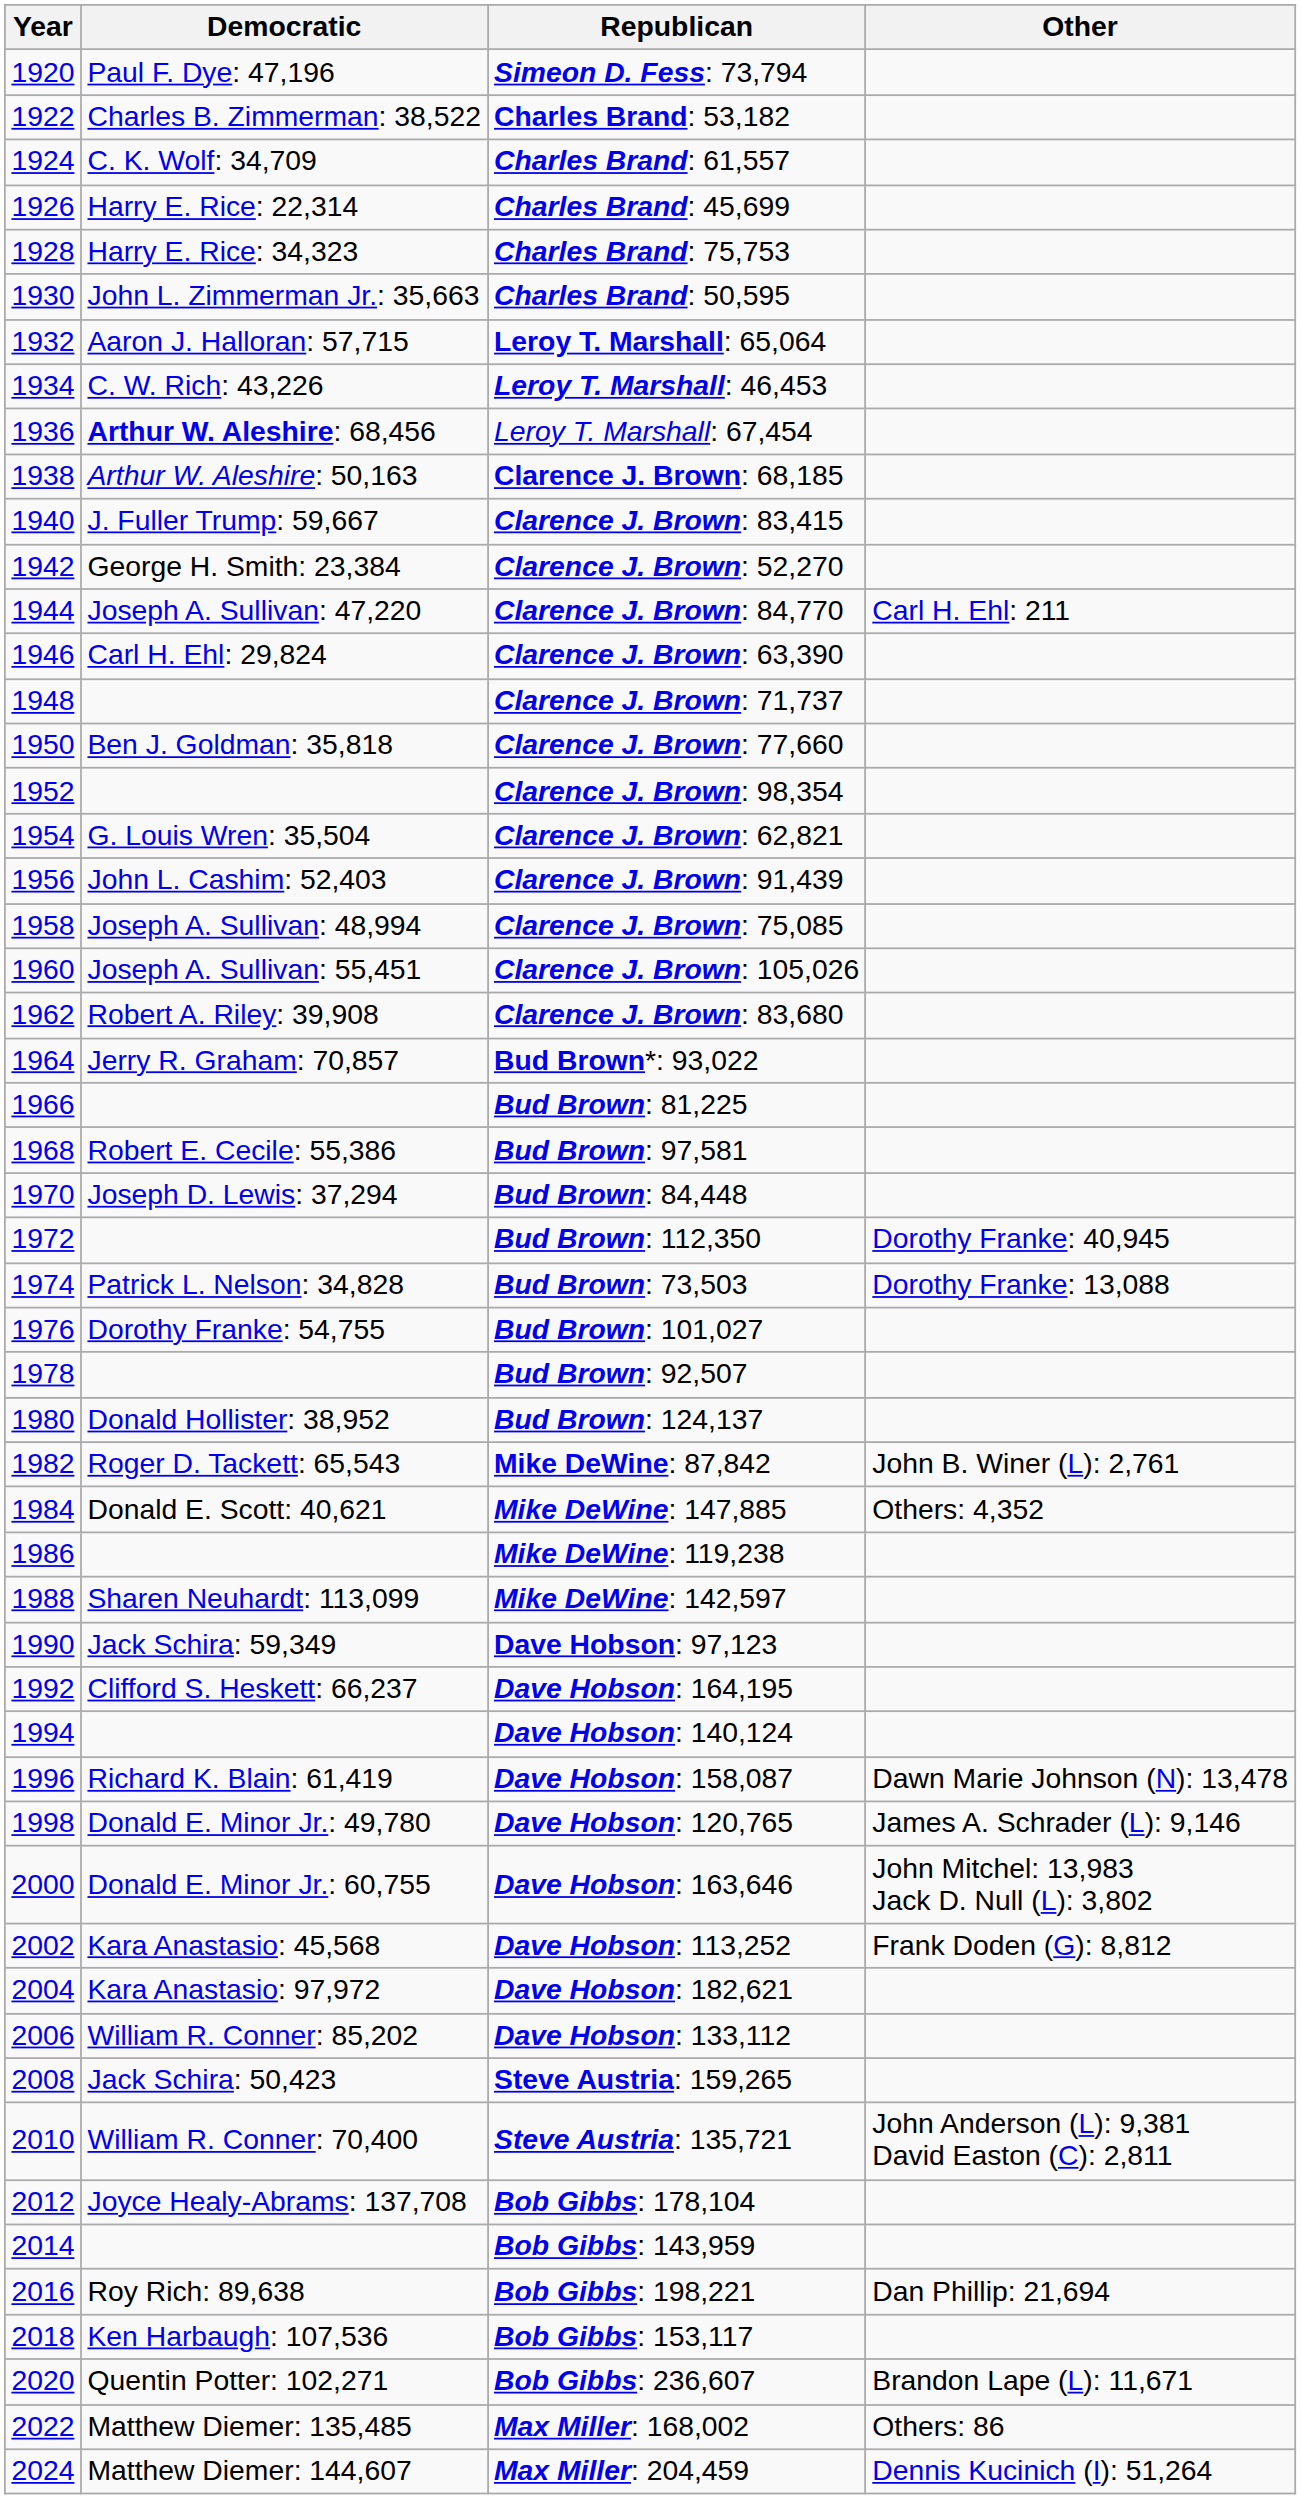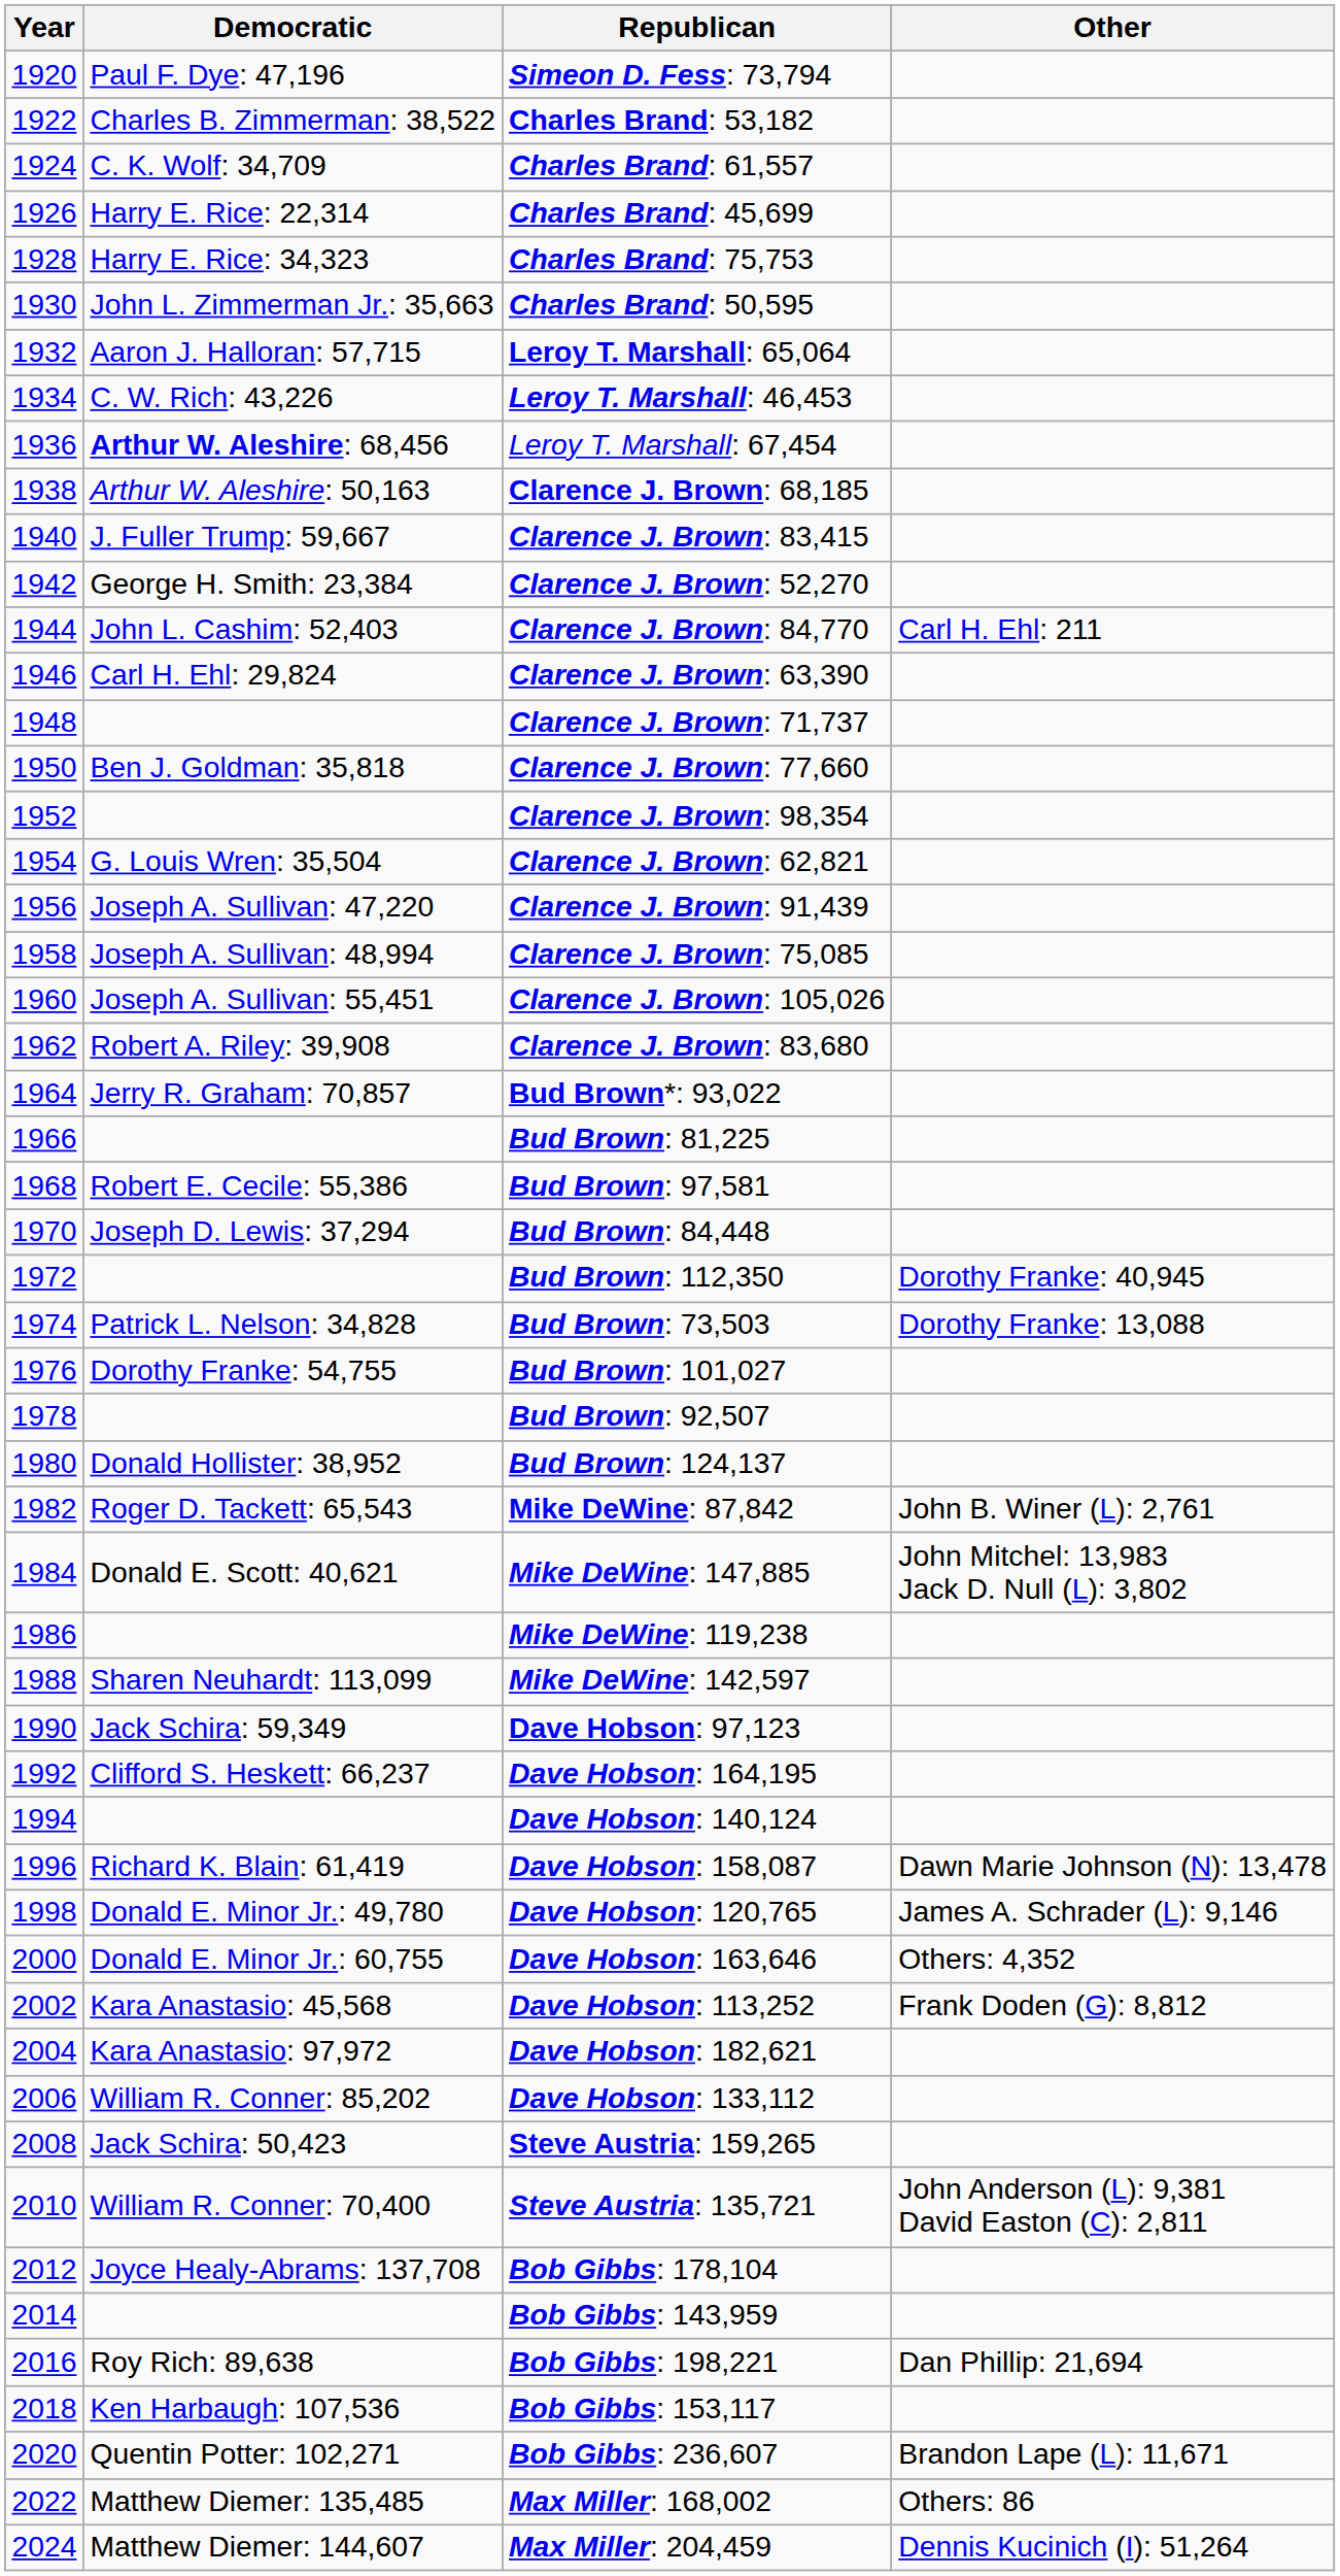 <table class=wikitable>
 <tr>
 <th>Year</th>
 <th>Democratic</th>
 <th>Republican</th>
 <th>Other</th>
 </tr>
 <tr>
 <td><a href='#'>1920</a></td>
 <td><a href='#'>Paul F. Dye</a>: 47,196</td>
 <td><strong><em><a href='#'>Simeon D. Fess</a></em></strong>: 73,794</td>
 <td></td>
 </tr>
 <tr>
 <td><a href='#'>1922</a></td>
 <td><a href='#'>Charles B. Zimmerman</a>: 38,522</td>
 <td><strong><a href='#'>Charles Brand</a></strong>: 53,182</td>
 <td></td>
 </tr>
 <tr>
 <td><a href='#'>1924</a></td>
 <td><a href='#'>C. K. Wolf</a>: 34,709</td>
 <td><strong><em><a href='#'>Charles Brand</a></em></strong>: 61,557</td>
 <td></td>
 </tr>
 <tr>
 <td><a href='#'>1926</a></td>
 <td><a href='#'>Harry E. Rice</a>: 22,314</td>
 <td><strong><em><a href='#'>Charles Brand</a></em></strong>: 45,699</td>
 <td></td>
 </tr>
 <tr>
 <td><a href='#'>1928</a></td>
 <td><a href='#'>Harry E. Rice</a>: 34,323</td>
 <td><strong><em><a href='#'>Charles Brand</a></em></strong>: 75,753</td>
 <td></td>
 </tr>
 <tr>
 <td><a href='#'>1930</a></td>
 <td><a href='#'>John L. Zimmerman Jr.</a>: 35,663</td>
 <td><strong><em><a href='#'>Charles Brand</a></em></strong>: 50,595</td>
 <td></td>
 </tr>
 <tr>
 <td><a href='#'>1932</a></td>
 <td><a href='#'>Aaron J. Halloran</a>: 57,715</td>
 <td><strong><a href='#'>Leroy T. Marshall</a></strong>: 65,064</td>
 <td></td>
 </tr>
 <tr>
 <td><a href='#'>1934</a></td>
 <td><a href='#'>C. W. Rich</a>: 43,226</td>
 <td><strong><em><a href='#'>Leroy T. Marshall</a></em></strong>: 46,453</td>
 <td></td>
 </tr>
 <tr>
 <td><a href='#'>1936</a></td>
 <td><strong><a href='#'>Arthur W. Aleshire</a></strong>: 68,456</td>
 <td><em><a href='#'>Leroy T. Marshall</a></em>: 67,454</td>
 <td></td>
 </tr>
 <tr>
 <td><a href='#'>1938</a></td>
 <td><em><a href='#'>Arthur W. Aleshire</a></em>: 50,163</td>
 <td><strong><a href='#'>Clarence J. Brown</a></strong>: 68,185</td>
 <td></td>
 </tr>
 <tr>
 <td><a href='#'>1940</a></td>
 <td><a href='#'>J. Fuller Trump</a>: 59,667</td>
 <td><strong><em><a href='#'>Clarence J. Brown</a></em></strong>: 83,415</td>
 <td></td>
 </tr>
 <tr>
 <td><a href='#'>1942</a></td>
 <td>George H. Smith: 23,384</td>
 <td><strong><em><a href='#'>Clarence J. Brown</a></em></strong>: 52,270</td>
 <td></td>
 </tr>
 <tr>
 <td><a href='#'>1944</a></td>
-<td><a href='#'>Joseph A. Sullivan</a>: 47,220</td>
+<td><a href='#'>John L. Cashim</a>: 52,403</td>
 <td><strong><em><a href='#'>Clarence J. Brown</a></em></strong>: 84,770</td>
 <td><a href='#'>Carl H. Ehl</a>: 211</td>
 </tr>
 <tr>
 <td><a href='#'>1946</a></td>
 <td><a href='#'>Carl H. Ehl</a>: 29,824</td>
 <td><strong><em><a href='#'>Clarence J. Brown</a></em></strong>: 63,390</td>
 <td></td>
 </tr>
 <tr>
 <td><a href='#'>1948</a></td>
 <td></td>
 <td><strong><em><a href='#'>Clarence J. Brown</a></em></strong>: 71,737</td>
 <td></td>
 </tr>
 <tr>
 <td><a href='#'>1950</a></td>
 <td><a href='#'>Ben J. Goldman</a>: 35,818</td>
 <td><strong><em><a href='#'>Clarence J. Brown</a></em></strong>: 77,660</td>
 <td></td>
 </tr>
 <tr>
 <td><a href='#'>1952</a></td>
 <td></td>
 <td><strong><em><a href='#'>Clarence J. Brown</a></em></strong>: 98,354</td>
 <td></td>
 </tr>
 <tr>
 <td><a href='#'>1954</a></td>
 <td><a href='#'>G. Louis Wren</a>: 35,504</td>
 <td><strong><em><a href='#'>Clarence J. Brown</a></em></strong>: 62,821</td>
 <td></td>
 </tr>
 <tr>
 <td><a href='#'>1956</a></td>
-<td><a href='#'>John L. Cashim</a>: 52,403</td>
+<td><a href='#'>Joseph A. Sullivan</a>: 47,220</td>
 <td><strong><em><a href='#'>Clarence J. Brown</a></em></strong>: 91,439</td>
 <td></td>
 </tr>
 <tr>
 <td><a href='#'>1958</a></td>
 <td><a href='#'>Joseph A. Sullivan</a>: 48,994</td>
 <td><strong><em><a href='#'>Clarence J. Brown</a></em></strong>: 75,085</td>
 <td></td>
 </tr>
 <tr>
 <td><a href='#'>1960</a></td>
 <td><a href='#'>Joseph A. Sullivan</a>: 55,451</td>
 <td><strong><em><a href='#'>Clarence J. Brown</a></em></strong>: 105,026</td>
 <td></td>
 </tr>
 <tr>
 <td><a href='#'>1962</a></td>
 <td><a href='#'>Robert A. Riley</a>: 39,908</td>
 <td><strong><em><a href='#'>Clarence J. Brown</a></em></strong>: 83,680</td>
 <td></td>
 </tr>
 <tr>
 <td><a href='#'>1964</a></td>
 <td><a href='#'>Jerry R. Graham</a>: 70,857</td>
 <td><strong><a href='#'>Bud Brown</a></strong>*: 93,022</td>
 <td></td>
 </tr>
 <tr>
 <td><a href='#'>1966</a></td>
 <td></td>
 <td><strong><em><a href='#'>Bud Brown</a></em></strong>: 81,225</td>
 <td></td>
 </tr>
 <tr>
 <td><a href='#'>1968</a></td>
 <td><a href='#'>Robert E. Cecile</a>: 55,386</td>
 <td><strong><em><a href='#'>Bud Brown</a></em></strong>: 97,581</td>
 <td></td>
 </tr>
 <tr>
 <td><a href='#'>1970</a></td>
 <td><a href='#'>Joseph D. Lewis</a>: 37,294</td>
 <td><strong><em><a href='#'>Bud Brown</a></em></strong>: 84,448</td>
 <td></td>
 </tr>
 <tr>
 <td><a href='#'>1972</a></td>
 <td></td>
 <td><strong><em><a href='#'>Bud Brown</a></em></strong>: 112,350</td>
 <td><a href='#'>Dorothy Franke</a>: 40,945</td>
 </tr>
 <tr>
 <td><a href='#'>1974</a></td>
 <td><a href='#'>Patrick L. Nelson</a>: 34,828</td>
 <td><strong><em><a href='#'>Bud Brown</a></em></strong>: 73,503</td>
 <td><a href='#'>Dorothy Franke</a>: 13,088</td>
 </tr>
 <tr>
 <td><a href='#'>1976</a></td>
 <td><a href='#'>Dorothy Franke</a>: 54,755</td>
 <td><strong><em><a href='#'>Bud Brown</a></em></strong>: 101,027</td>
 <td></td>
 </tr>
 <tr>
 <td><a href='#'>1978</a></td>
 <td></td>
 <td><strong><em><a href='#'>Bud Brown</a></em></strong>: 92,507</td>
 <td></td>
 </tr>
 <tr>
 <td><a href='#'>1980</a></td>
 <td><a href='#'>Donald Hollister</a>: 38,952</td>
 <td><strong><em><a href='#'>Bud Brown</a></em></strong>: 124,137</td>
 <td></td>
 </tr>
 <tr>
 <td><a href='#'>1982</a></td>
 <td><a href='#'>Roger D. Tackett</a>: 65,543</td>
 <td><strong><a href='#'>Mike DeWine</a></strong>: 87,842</td>
 <td>John B. Winer (<a href='#'>L</a>): 2,761</td>
 </tr>
 <tr>
 <td><a href='#'>1984</a></td>
 <td>Donald E. Scott: 40,621</td>
 <td><strong><em><a href='#'>Mike DeWine</a></em></strong>: 147,885</td>
-<td>Others: 4,352</td>
+<td>John Mitchel: 13,983<br>Jack D. Null (<a href='#'>L</a>): 3,802</td>
 </tr>
 <tr>
 <td><a href='#'>1986</a></td>
 <td></td>
 <td><strong><em><a href='#'>Mike DeWine</a></em></strong>: 119,238</td>
 <td></td>
 </tr>
 <tr>
 <td><a href='#'>1988</a></td>
 <td><a href='#'>Sharen Neuhardt</a>: 113,099</td>
 <td><strong><em><a href='#'>Mike DeWine</a></em></strong>: 142,597</td>
 <td></td>
 </tr>
 <tr>
 <td><a href='#'>1990</a></td>
 <td><a href='#'>Jack Schira</a>: 59,349</td>
 <td><strong><a href='#'>Dave Hobson</a></strong>: 97,123</td>
 <td></td>
 </tr>
 <tr>
 <td><a href='#'>1992</a></td>
 <td><a href='#'>Clifford S. Heskett</a>: 66,237</td>
 <td><strong><em><a href='#'>Dave Hobson</a></em></strong>: 164,195</td>
 <td></td>
 </tr>
 <tr>
 <td><a href='#'>1994</a></td>
 <td></td>
 <td><strong><em><a href='#'>Dave Hobson</a></em></strong>: 140,124</td>
 <td></td>
 </tr>
 <tr>
 <td><a href='#'>1996</a></td>
 <td><a href='#'>Richard K. Blain</a>: 61,419</td>
 <td><strong><em><a href='#'>Dave Hobson</a></em></strong>: 158,087</td>
 <td>Dawn Marie Johnson (<a href='#'>N</a>): 13,478</td>
 </tr>
 <tr>
 <td><a href='#'>1998</a></td>
 <td><a href='#'>Donald E. Minor Jr.</a>: 49,780</td>
 <td><strong><em><a href='#'>Dave Hobson</a></em></strong>: 120,765</td>
 <td>James A. Schrader (<a href='#'>L</a>): 9,146</td>
 </tr>
 <tr>
 <td><a href='#'>2000</a></td>
 <td><a href='#'>Donald E. Minor Jr.</a>: 60,755</td>
 <td><strong><em><a href='#'>Dave Hobson</a></em></strong>: 163,646</td>
-<td>John Mitchel: 13,983<br>Jack D. Null (<a href='#'>L</a>): 3,802</td>
+<td>Others: 4,352</td>
 </tr>
 <tr>
 <td><a href='#'>2002</a></td>
 <td><a href='#'>Kara Anastasio</a>: 45,568</td>
 <td><strong><em><a href='#'>Dave Hobson</a></em></strong>: 113,252</td>
 <td>Frank Doden (<a href='#'>G</a>): 8,812</td>
 </tr>
 <tr>
 <td><a href='#'>2004</a></td>
 <td><a href='#'>Kara Anastasio</a>: 97,972</td>
 <td><strong><em><a href='#'>Dave Hobson</a></em></strong>: 182,621</td>
 <td></td>
 </tr>
 <tr>
 <td><a href='#'>2006</a></td>
 <td><a href='#'>William R. Conner</a>: 85,202</td>
 <td><strong><em><a href='#'>Dave Hobson</a></em></strong>: 133,112</td>
 <td></td>
 </tr>
 <tr>
 <td><a href='#'>2008</a></td>
 <td><a href='#'>Jack Schira</a>: 50,423</td>
 <td><strong><a href='#'>Steve Austria</a></strong>: 159,265</td>
 <td></td>
 </tr>
 <tr>
 <td><a href='#'>2010</a></td>
 <td><a href='#'>William R. Conner</a>: 70,400</td>
 <td><strong><em><a href='#'>Steve Austria</a></em></strong>: 135,721</td>
 <td>John Anderson (<a href='#'>L</a>): 9,381<br>David Easton (<a href='#'>C</a>): 2,811</td>
 </tr>
 <tr>
 <td><a href='#'>2012</a></td>
 <td><a href='#'>Joyce Healy-Abrams</a>: 137,708</td>
 <td><strong><em><a href='#'>Bob Gibbs</a></em></strong>: 178,104</td>
 <td></td>
 </tr>
 <tr>
 <td><a href='#'>2014</a></td>
 <td></td>
 <td><strong><em><a href='#'>Bob Gibbs</a></em></strong>: 143,959</td>
 <td></td>
 </tr>
 <tr>
 <td><a href='#'>2016</a></td>
 <td>Roy Rich: 89,638</td>
 <td><strong><em><a href='#'>Bob Gibbs</a></em></strong>: 198,221</td>
 <td>Dan Phillip: 21,694</td>
 </tr>
 <tr>
 <td><a href='#'>2018</a></td>
 <td><a href='#'>Ken Harbaugh</a>: 107,536</td>
 <td><strong><em><a href='#'>Bob Gibbs</a></em></strong>: 153,117</td>
 <td></td>
 </tr>
 <tr>
 <td><a href='#'>2020</a></td>
 <td>Quentin Potter: 102,271</td>
 <td><strong><em><a href='#'>Bob Gibbs</a></em></strong>: 236,607</td>
 <td>Brandon Lape (<a href='#'>L</a>): 11,671</td>
 </tr>
 <tr>
 <td><a href='#'>2022</a></td>
 <td>Matthew Diemer: 135,485</td>
 <td><strong><em><a href='#'>Max Miller</a></em></strong>: 168,002</td>
 <td>Others: 86</td>
 </tr>
 <tr>
 <td><a href='#'>2024</a></td>
 <td>Matthew Diemer: 144,607</td>
 <td><a href='#'><strong><em>Max Miller</em></strong></a>: 204,459</td>
 <td><a href='#'>Dennis Kucinich</a> (<a href='#'>I</a>): 51,264</td>
 </tr>
 </table>
